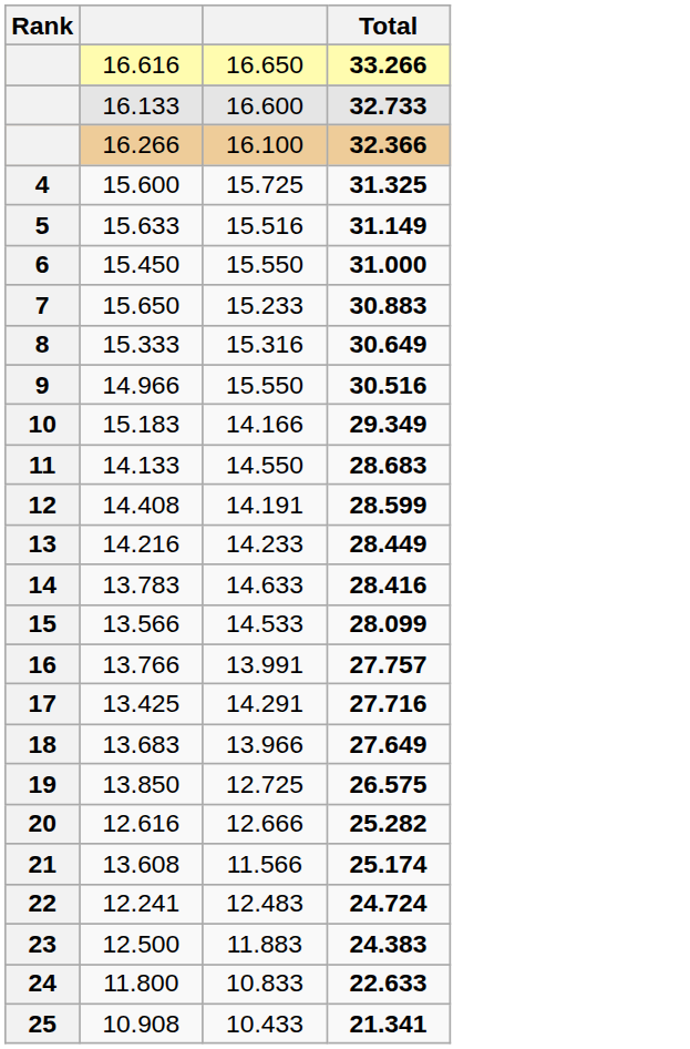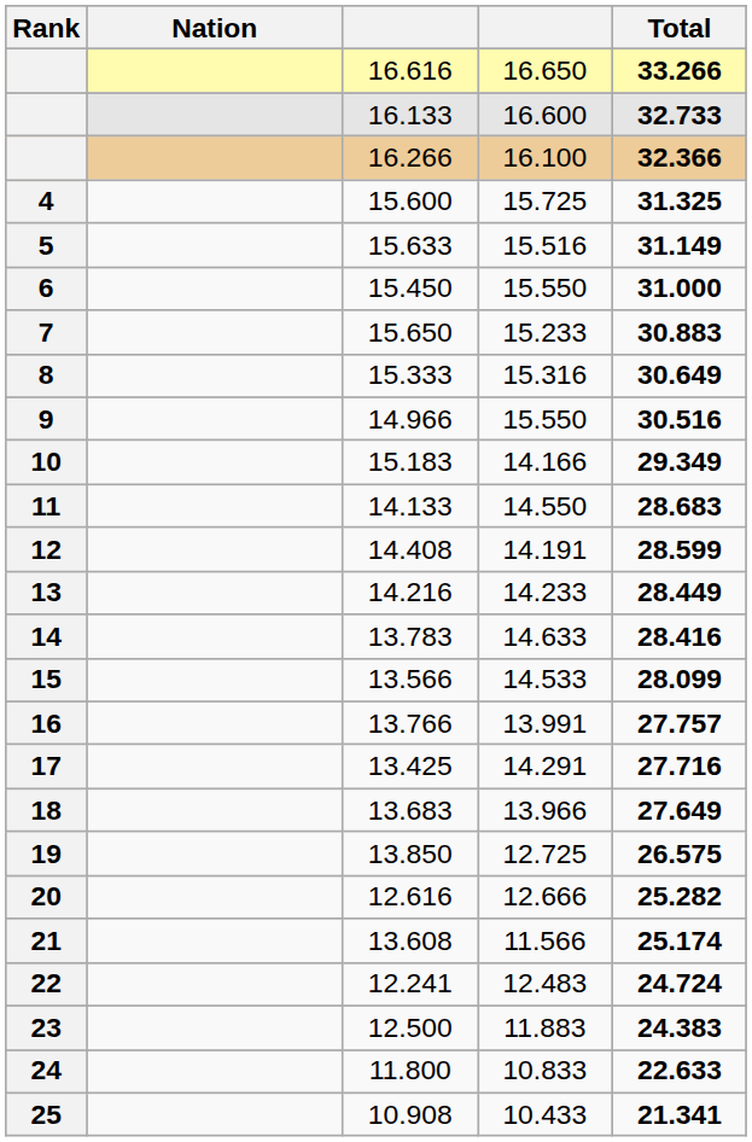 <table class="wikitable sortable" style="text-align:center; font-size:85%">
 <tr>
 <th scope="col" style="width:20px;">Rank</th>
+<th ! scope="col" style="width:120px;">Nation</th>
 <th ! scope="col" style="width:60px;"></th>
 <th ! scope="col" style="width:60px;"></th>
 <th ! scope="col" style="width:60px;">Total</th>
 </tr>
 <tr bgcolor=fffcaf>
 <th scope=row></th>
+<td align=left></td>
 <td>16.616</td>
 <td>16.650</td>
 <td><strong>33.266</strong></td>
 </tr>
 <tr bgcolor=e5e5e5>
 <th scope=row></th>
+<td align=left></td>
 <td>16.133</td>
 <td>16.600</td>
 <td><strong>32.733</strong></td>
 </tr>
 <tr bgcolor=eecc99>
 <th scope=row></th>
+<td align=left></td>
 <td>16.266</td>
 <td>16.100</td>
 <td><strong>32.366</strong></td>
 </tr>
 <tr>
 <th scope=row>4</th>
+<td align=left></td>
 <td>15.600</td>
 <td>15.725</td>
 <td><strong>31.325</strong></td>
 </tr>
 <tr>
 <th scope=row>5</th>
+<td align=left></td>
 <td>15.633</td>
 <td>15.516</td>
 <td><strong>31.149</strong></td>
 </tr>
 <tr>
 <th scope=row>6</th>
+<td align=left></td>
 <td>15.450</td>
 <td>15.550</td>
 <td><strong>31.000</strong></td>
 </tr>
 <tr>
 <th scope=row>7</th>
+<td align=left></td>
 <td>15.650</td>
 <td>15.233</td>
 <td><strong>30.883</strong></td>
 </tr>
 <tr>
 <th scope=row>8</th>
+<td align=left></td>
 <td>15.333</td>
 <td>15.316</td>
 <td><strong>30.649</strong></td>
 </tr>
 <tr>
 <th scope=row>9</th>
+<td align=left></td>
 <td>14.966</td>
 <td>15.550</td>
 <td><strong>30.516</strong></td>
 </tr>
 <tr>
 <th scope=row>10</th>
+<td align=left></td>
 <td>15.183</td>
 <td>14.166</td>
 <td><strong>29.349</strong></td>
 </tr>
 <tr>
 <th scope=row>11</th>
+<td align=left></td>
 <td>14.133</td>
 <td>14.550</td>
 <td><strong>28.683</strong></td>
 </tr>
 <tr>
 <th scope=row>12</th>
+<td align=left></td>
 <td>14.408</td>
 <td>14.191</td>
 <td><strong>28.599</strong></td>
 </tr>
 <tr>
 <th scope=row>13</th>
+<td align=left></td>
 <td>14.216</td>
 <td>14.233</td>
 <td><strong>28.449</strong></td>
 </tr>
 <tr>
 <th scope=row>14</th>
+<td align=left></td>
 <td>13.783</td>
 <td>14.633</td>
 <td><strong>28.416</strong></td>
 </tr>
 <tr>
 <th scope=row>15</th>
+<td align=left></td>
 <td>13.566</td>
 <td>14.533</td>
 <td><strong>28.099</strong></td>
 </tr>
 <tr>
 <th scope=row>16</th>
+<td align=left></td>
 <td>13.766</td>
 <td>13.991</td>
 <td><strong>27.757</strong></td>
 </tr>
 <tr>
 <th scope=row>17</th>
+<td align=left></td>
 <td>13.425</td>
 <td>14.291</td>
 <td><strong>27.716</strong></td>
 </tr>
 <tr>
 <th scope=row>18</th>
+<td align=left></td>
 <td>13.683</td>
 <td>13.966</td>
 <td><strong>27.649</strong></td>
 </tr>
 <tr>
 <th scope=row>19</th>
+<td align=left></td>
 <td>13.850</td>
 <td>12.725</td>
 <td><strong>26.575</strong></td>
 </tr>
 <tr>
 <th scope=row>20</th>
+<td align=left></td>
 <td>12.616</td>
 <td>12.666</td>
 <td><strong>25.282</strong></td>
 </tr>
 <tr>
 <th scope=row>21</th>
+<td align=left></td>
 <td>13.608</td>
 <td>11.566</td>
 <td><strong>25.174</strong></td>
 </tr>
 <tr>
 <th scope=row>22</th>
+<td align=left></td>
 <td>12.241</td>
 <td>12.483</td>
 <td><strong>24.724</strong></td>
 </tr>
 <tr>
 <th scope=row>23</th>
+<td align=left></td>
 <td>12.500</td>
 <td>11.883</td>
 <td><strong>24.383</strong></td>
 </tr>
 <tr>
 <th scope=row>24</th>
+<td align=left></td>
 <td>11.800</td>
 <td>10.833</td>
 <td><strong>22.633</strong></td>
 </tr>
 <tr>
 <th scope=row>25</th>
+<td align=left></td>
 <td>10.908</td>
 <td>10.433</td>
 <td><strong>21.341</strong></td>
 </tr>
 </table>
